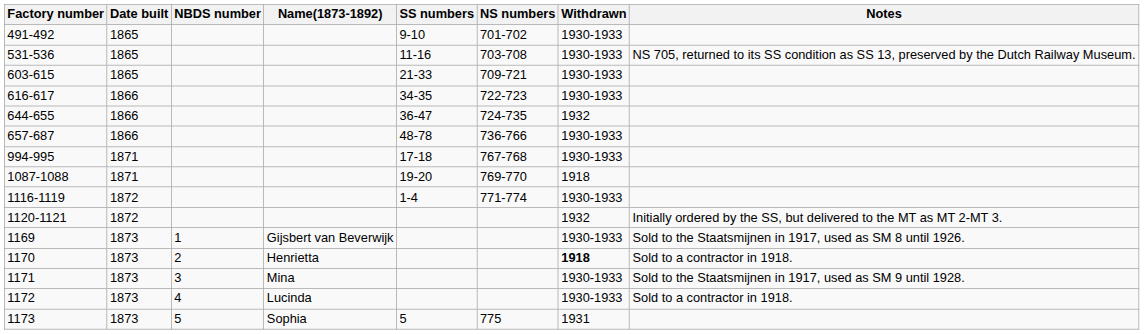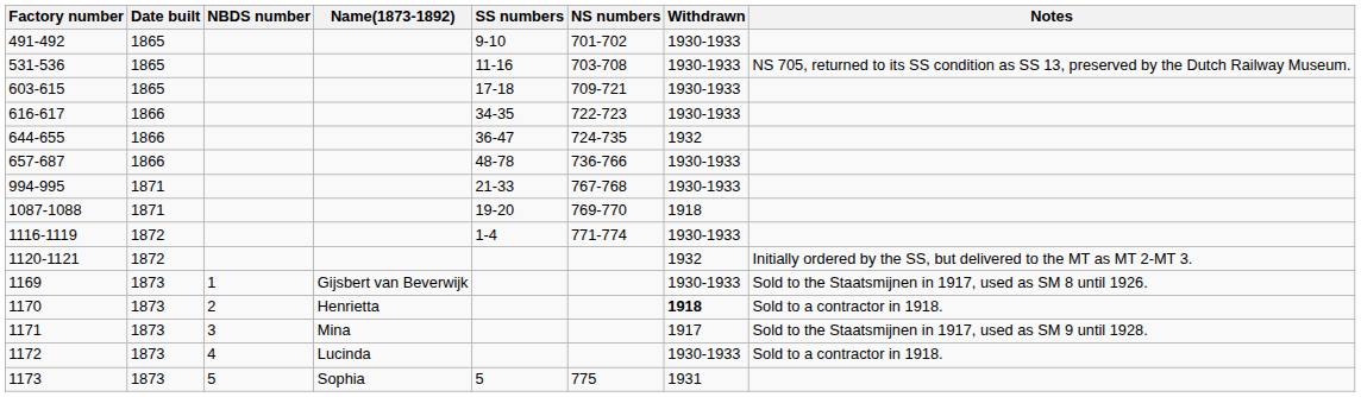 <table class="wikitable" style="float">
 <tr>
 <th>Factory number</th>
 <th>Date built</th>
 <th>NBDS number</th>
 <th>Name(1873-1892)</th>
 <th>SS numbers</th>
 <th>NS numbers</th>
 <th>Withdrawn</th>
 <th>Notes</th>
 </tr>
 <tr>
 <td>491-492</td>
 <td>1865</td>
 <td></td>
 <td></td>
 <td>9-10</td>
 <td>701-702</td>
 <td>1930-1933</td>
 <td></td>
 </tr>
 <tr>
 <td>531-536</td>
 <td>1865</td>
 <td></td>
 <td></td>
 <td>11-16</td>
 <td>703-708</td>
 <td>1930-1933</td>
 <td>NS 705, returned to its SS condition as SS 13, preserved by the Dutch Railway Museum.</td>
 </tr>
 <tr>
 <td>603-615</td>
 <td>1865</td>
 <td></td>
 <td></td>
-<td>21-33</td>
+<td>17-18</td>
 <td>709-721</td>
 <td>1930-1933</td>
 <td></td>
 </tr>
 <tr>
 <td>616-617</td>
 <td>1866</td>
 <td></td>
 <td></td>
 <td>34-35</td>
 <td>722-723</td>
 <td>1930-1933</td>
 <td></td>
 </tr>
 <tr>
 <td>644-655</td>
 <td>1866</td>
 <td></td>
 <td></td>
 <td>36-47</td>
 <td>724-735</td>
 <td>1932</td>
 <td></td>
 </tr>
 <tr>
 <td>657-687</td>
 <td>1866</td>
 <td></td>
 <td></td>
 <td>48-78</td>
 <td>736-766</td>
 <td>1930-1933</td>
 <td></td>
 </tr>
 <tr>
 <td>994-995</td>
 <td>1871</td>
 <td></td>
 <td></td>
-<td>17-18</td>
+<td>21-33</td>
 <td>767-768</td>
 <td>1930-1933</td>
 <td></td>
 </tr>
 <tr>
 <td>1087-1088</td>
 <td>1871</td>
 <td></td>
 <td></td>
 <td>19-20</td>
 <td>769-770</td>
 <td>1918</td>
 <td></td>
 </tr>
 <tr>
 <td>1116-1119</td>
 <td>1872</td>
 <td></td>
 <td></td>
 <td>1-4</td>
 <td>771-774</td>
 <td>1930-1933</td>
 <td></td>
 </tr>
 <tr>
 <td>1120-1121</td>
 <td>1872</td>
 <td></td>
 <td></td>
 <td></td>
 <td></td>
 <td>1932</td>
 <td>Initially ordered by the SS, but delivered to the MT as MT 2-MT 3.</td>
 </tr>
 <tr>
 <td>1169</td>
 <td>1873</td>
 <td>1</td>
 <td>Gijsbert van Beverwijk</td>
 <td></td>
 <td></td>
 <td>1930-1933</td>
 <td>Sold to the Staatsmijnen in 1917, used as SM 8 until 1926.</td>
 </tr>
 <tr>
 <td>1170</td>
 <td>1873</td>
 <td>2</td>
 <td>Henrietta</td>
 <td></td>
 <td></td>
 <td><strong>1918</strong></td>
 <td>Sold to a contractor in 1918.</td>
 </tr>
 <tr>
 <td>1171</td>
 <td>1873</td>
 <td>3</td>
 <td>Mina</td>
 <td></td>
 <td></td>
-<td>1930-1933</td>
+<td>1917</td>
 <td>Sold to the Staatsmijnen in 1917, used as SM 9 until 1928.</td>
 </tr>
 <tr>
 <td>1172</td>
 <td>1873</td>
 <td>4</td>
 <td>Lucinda</td>
 <td></td>
 <td></td>
 <td>1930-1933</td>
 <td>Sold to a contractor in 1918.</td>
 </tr>
 <tr>
 <td>1173</td>
 <td>1873</td>
 <td>5</td>
 <td>Sophia</td>
 <td>5</td>
 <td>775</td>
 <td>1931</td>
 <td></td>
 </tr>
 </table>
